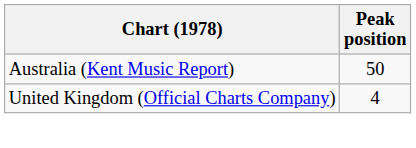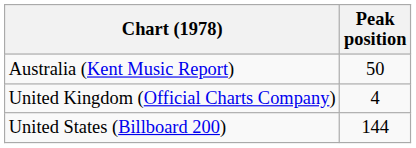 <table class="wikitable">
 <tr>
 <th>Chart (1978)</th>
 <th>Peak<br> position</th>
 </tr>
 <tr>
 <td>Australia (<a href='#'>Kent Music Report</a>)</td>
 <td align="center">50</td>
 </tr>
 <tr>
 <td>United Kingdom (<a href='#'>Official Charts Company</a>)</td>
 <td align="center">4</td>
 </tr>
+<tr>
+<td>United States (<a href='#'>Billboard 200</a>)</td>
+<td align="center">144</td>
+</tr>
 </table>
